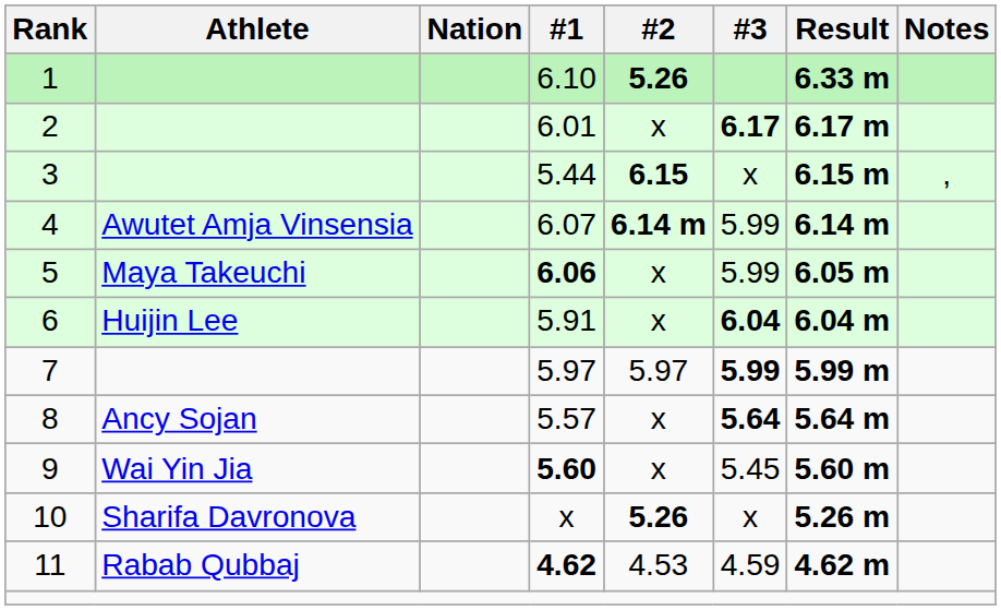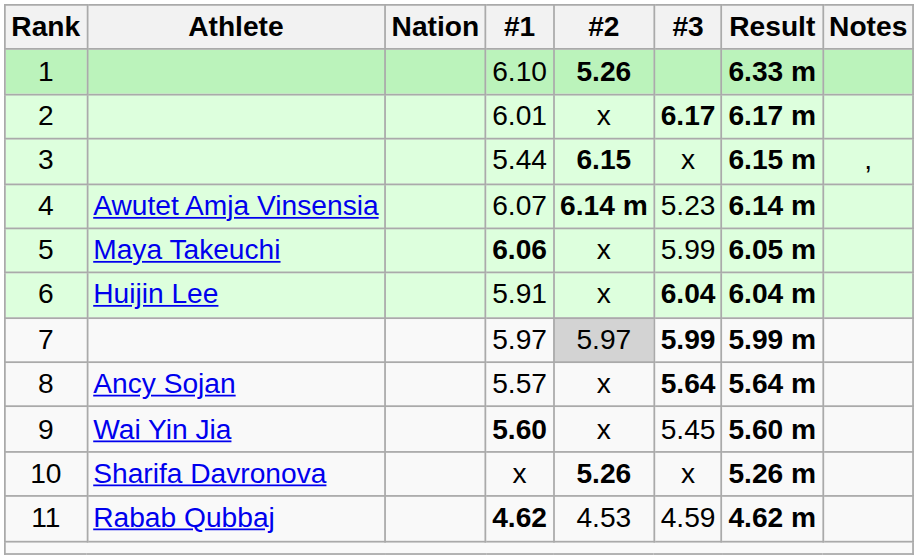 <table class="wikitable sortable" style="text-align:center;">
 <tr>
 <th scope="col" style="width: 10px;">Rank</th>
 <th scope="col">Athlete</th>
 <th scope="col">Nation</th>
 <th scope="col">#1</th>
 <th scope="col">#2</th>
 <th scope="col">#3</th>
 <th scope="col">Result</th>
 <th scope="col">Notes</th>
 </tr>
 <tr bgcolor=bbf3bb>
 <td>1</td>
 <td align="left"></td>
 <td align="left"></td>
 <td>6.10<br> </td>
 <td><strong>5.26</strong><br> </td>
 <td></td>
 <td><strong>6.33 m</strong><br> </td>
 <td></td>
 </tr>
 <tr bgcolor=ddffdd>
 <td>2</td>
 <td align="left"></td>
 <td align="left"></td>
 <td>6.01<br> </td>
 <td>x</td>
 <td><strong>6.17</strong><br> </td>
 <td><strong>6.17 m</strong><br> </td>
 <td></td>
 </tr>
 <tr bgcolor=ddffdd>
 <td>3</td>
 <td align="left"></td>
 <td align="left"></td>
 <td>5.44<br> </td>
 <td><strong>6.15</strong><br> </td>
 <td>x</td>
 <td><strong>6.15 m</strong><br> </td>
 <td>, </td>
 </tr>
 <tr bgcolor=ddffdd>
 <td>4</td>
 <td align="left"><a href='#'>Awutet Amja Vinsensia</a></td>
 <td align="left"></td>
 <td>6.07<br> </td>
 <td><strong>6.14 m</strong><br> </td>
-<td>5.99<br> </td>
+<td>5.23<br> </td>
 <td><strong>6.14 m</strong><br> </td>
 <td></td>
 </tr>
 <tr bgcolor=ddffdd>
 <td>5</td>
 <td align="left"><a href='#'>Maya Takeuchi</a></td>
 <td align="left"></td>
 <td><strong>6.06</strong><br> </td>
 <td>x</td>
 <td>5.99<br> </td>
 <td><strong>6.05 m</strong><br> </td>
 <td></td>
 </tr>
 <tr bgcolor=ddffdd>
 <td>6</td>
 <td align="left"><a href='#'>Huijin Lee</a></td>
 <td align="left"></td>
 <td>5.91<br> </td>
 <td>x</td>
 <td><strong>6.04</strong><br> </td>
 <td><strong>6.04 m</strong><br> </td>
 <td></td>
 </tr>
 <tr>
 <td>7</td>
 <td align="left"></td>
 <td align="left"></td>
 <td>5.97<br> </td>
-<td>5.97<br> </td>
+<td style="background: lightgrey;">5.97<br> </td>
 <td><strong>5.99</strong><br> </td>
 <td><strong>5.99 m</strong><br> </td>
 <td></td>
 </tr>
 <tr>
 <td>8</td>
 <td align="left"><a href='#'>Ancy Sojan</a></td>
 <td align="left"></td>
 <td>5.57<br> </td>
 <td>x</td>
 <td><strong>5.64</strong><br> </td>
 <td><strong>5.64 m</strong><br> </td>
 <td></td>
 </tr>
 <tr>
 <td>9</td>
 <td align="left"><a href='#'>Wai Yin Jia</a></td>
 <td align="left"></td>
 <td><strong>5.60</strong><br> </td>
 <td>x</td>
 <td>5.45<br> </td>
 <td><strong>5.60 m</strong><br> </td>
 <td></td>
 </tr>
 <tr>
 <td>10</td>
 <td align="left"><a href='#'>Sharifa Davronova</a></td>
 <td align="left"></td>
 <td>x</td>
 <td><strong>5.26</strong><br> </td>
 <td>x</td>
 <td><strong>5.26 m</strong><br> </td>
 <td></td>
 </tr>
 <tr>
 <td>11</td>
 <td align="left"><a href='#'>Rabab Qubbaj</a></td>
 <td align="left"></td>
 <td><strong>4.62</strong><br> </td>
 <td>4.53<br> </td>
 <td>4.59<br> </td>
 <td><strong>4.62 m</strong><br> </td>
 <td></td>
 </tr>
 <tr class="sortbottom">
 <td colspan="8"></td>
 </tr>
 </table>
